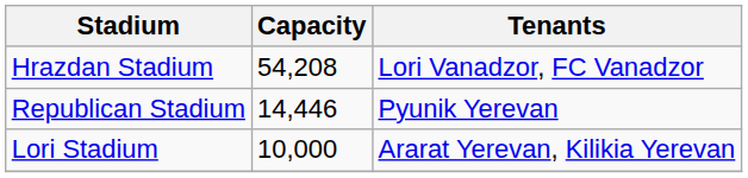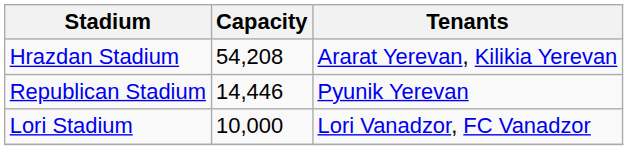 <table class="wikitable sortable">
 <tr>
 <th>Stadium</th>
 <th>Capacity</th>
 <th>Tenants</th>
 </tr>
 <tr>
 <td><a href='#'>Hrazdan Stadium</a></td>
 <td>54,208</td>
-<td><a href='#'>Lori Vanadzor</a>, <a href='#'>FC Vanadzor</a></td>
+<td><a href='#'>Ararat Yerevan</a>, <a href='#'>Kilikia Yerevan</a></td>
 </tr>
 <tr>
 <td><a href='#'>Republican Stadium</a></td>
 <td>14,446</td>
 <td><a href='#'>Pyunik Yerevan</a></td>
 </tr>
 <tr>
 <td><a href='#'>Lori Stadium</a></td>
 <td>10,000</td>
-<td><a href='#'>Ararat Yerevan</a>, <a href='#'>Kilikia Yerevan</a></td>
+<td><a href='#'>Lori Vanadzor</a>, <a href='#'>FC Vanadzor</a></td>
 </tr>
 <tr>
 </tr>
 </table>
